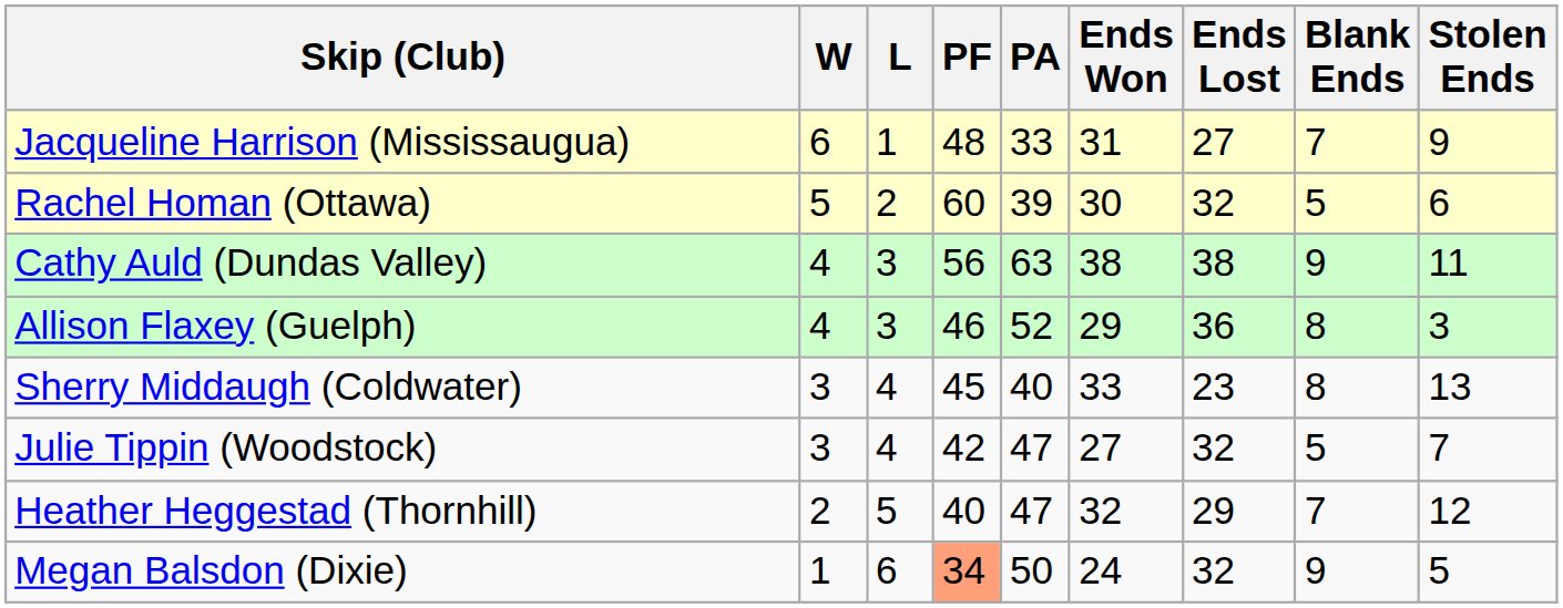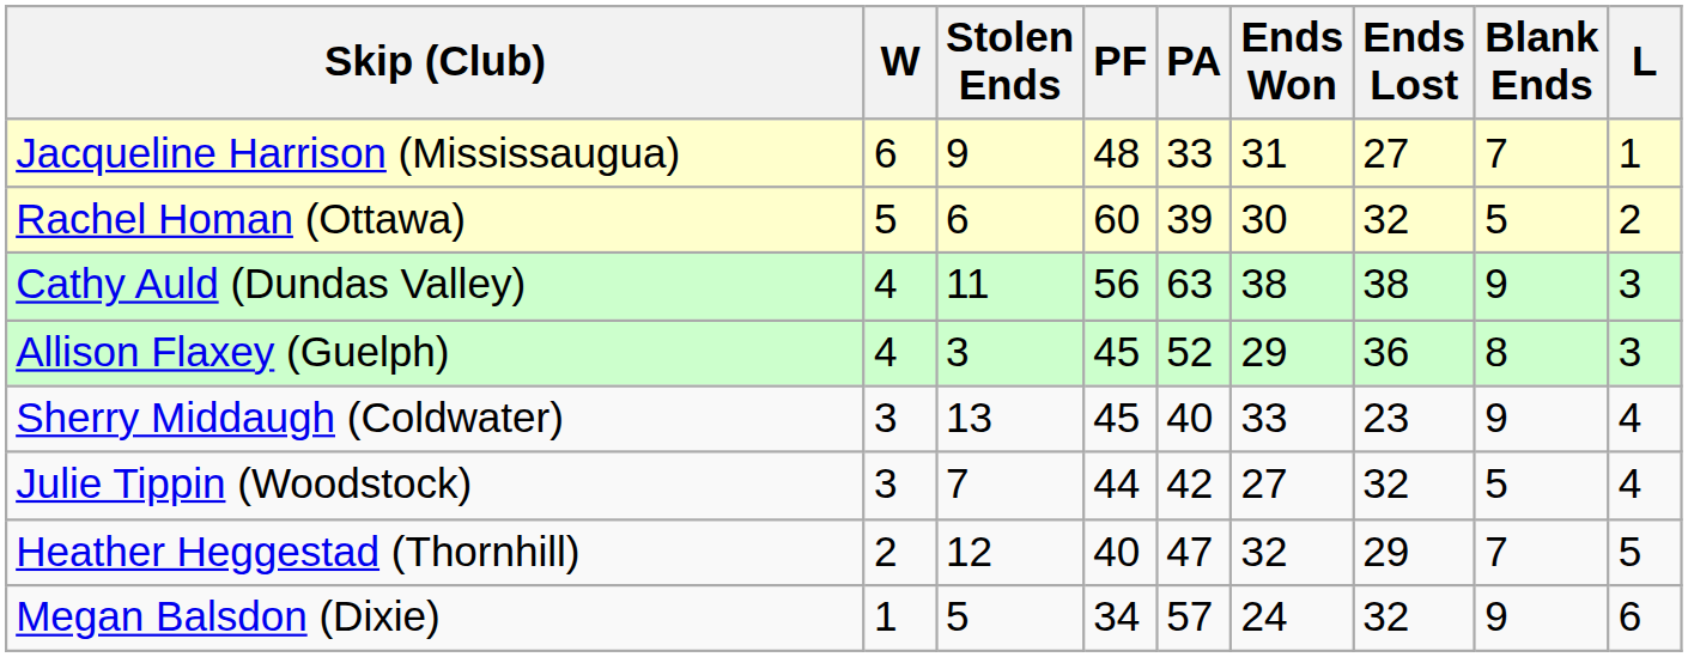 <table class="wikitable">
 <tr>
 <th bgcolor="#efefef" width="320">Skip (Club)</th>
 <th bgcolor="#efefef" width="20">W</th>
-<th bgcolor="#efefef" width="20">L</th>
+<th bgcolor="#efefef" width="20">Stolen <br> Ends<br></th>
 <th bgcolor="#efefef" width="20">PF</th>
 <th bgcolor="#efefef" width="20">PA</th>
 <th bgcolor="#efefef" width="20">Ends <br> Won</th>
 <th bgcolor="#efefef" width="20">Ends <br> Lost</th>
 <th bgcolor="#efefef" width="20">Blank <br> Ends</th>
-<th bgcolor="#efefef" width="20">Stolen <br> Ends<br></th>
+<th bgcolor="#efefef" width="20">L</th>
 </tr>
 <tr bgcolor=#ffffcc>
 <td><a href='#'>Jacqueline Harrison</a> (Mississaugua)</td>
 <td>6</td>
-<td>1</td>
+<td>9</td>
 <td>48</td>
 <td>33</td>
 <td>31</td>
 <td>27</td>
 <td>7</td>
-<td>9</td>
+<td>1</td>
 </tr>
 <tr bgcolor=#ffffcc>
 <td><a href='#'>Rachel Homan</a> (Ottawa)</td>
 <td>5</td>
-<td>2</td>
+<td>6</td>
 <td>60</td>
 <td>39</td>
 <td>30</td>
 <td>32</td>
 <td>5</td>
-<td>6</td>
+<td>2</td>
 </tr>
 <tr bgcolor=#ccffcc>
 <td><a href='#'>Cathy Auld</a> (Dundas Valley)</td>
 <td>4</td>
-<td>3</td>
+<td>11</td>
 <td>56</td>
 <td>63</td>
 <td>38</td>
 <td>38</td>
 <td>9</td>
-<td>11</td>
+<td>3</td>
 </tr>
 <tr bgcolor=#ccffcc>
 <td><a href='#'>Allison Flaxey</a> (Guelph)</td>
 <td>4</td>
 <td>3</td>
-<td>46</td>
+<td>45</td>
 <td>52</td>
 <td>29</td>
 <td>36</td>
 <td>8</td>
 <td>3</td>
 </tr>
 <tr>
 <td><a href='#'>Sherry Middaugh</a> (Coldwater)</td>
 <td>3</td>
-<td>4</td>
+<td>13</td>
 <td>45</td>
 <td>40</td>
 <td>33</td>
 <td>23</td>
-<td>8</td>
-<td>13</td>
+<td>9</td>
+<td>4</td>
 </tr>
 <tr>
 <td><a href='#'>Julie Tippin</a> (Woodstock)</td>
 <td>3</td>
-<td>4</td>
+<td>7</td>
+<td>44</td>
 <td>42</td>
-<td>47</td>
 <td>27</td>
 <td>32</td>
 <td>5</td>
-<td>7</td>
+<td>4</td>
 </tr>
 <tr>
 <td><a href='#'>Heather Heggestad</a> (Thornhill)</td>
 <td>2</td>
-<td>5</td>
+<td>12</td>
 <td>40</td>
 <td>47</td>
 <td>32</td>
 <td>29</td>
 <td>7</td>
-<td>12</td>
+<td>5</td>
 </tr>
 <tr>
 <td><a href='#'>Megan Balsdon</a> (Dixie)</td>
 <td>1</td>
-<td>6</td>
-<td style="background: lightsalmon;">34</td>
-<td>50</td>
+<td>5<br></td>
+<td>34</td>
+<td>57</td>
 <td>24</td>
 <td>32</td>
 <td>9</td>
-<td>5<br></td>
+<td>6</td>
 </tr>
 </table>
